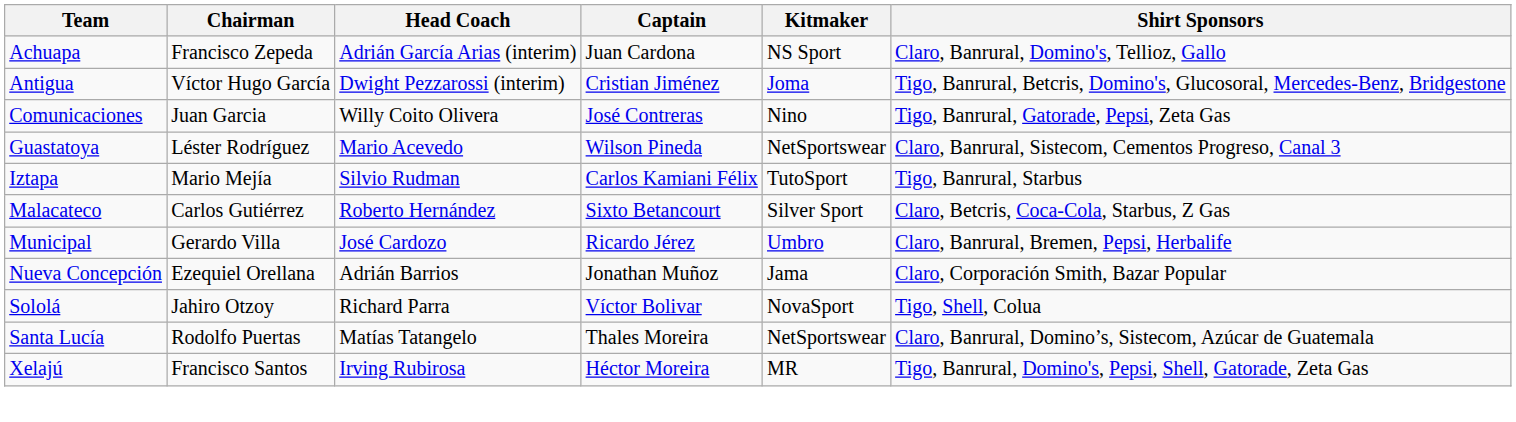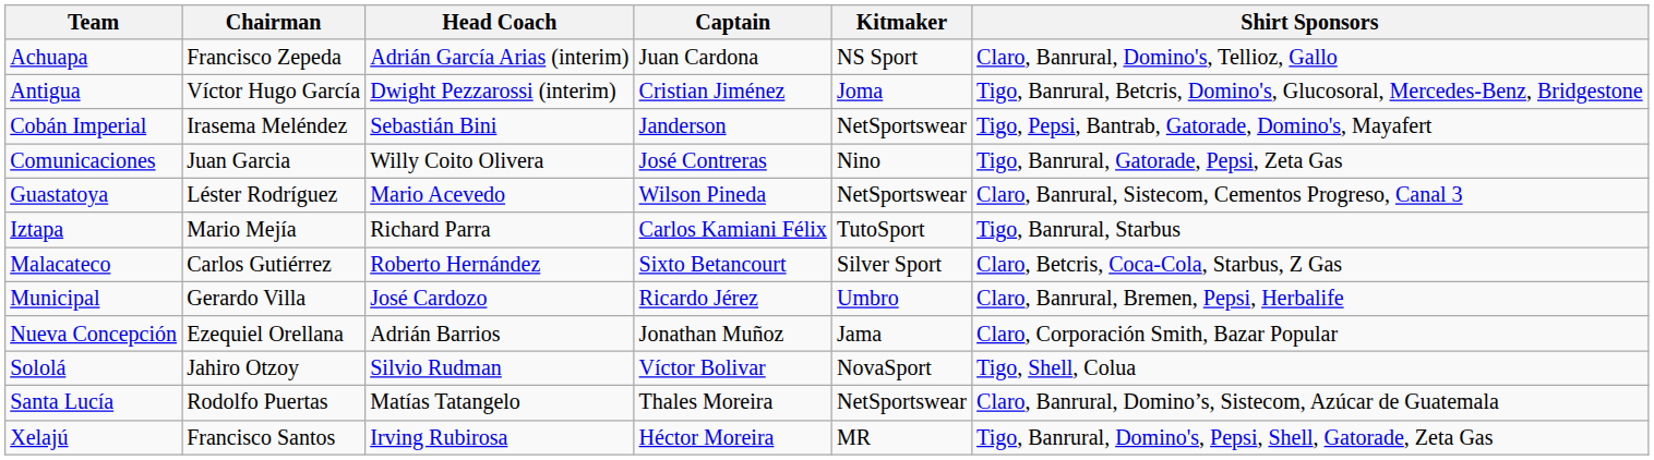 <table class="wikitable sortable" style="text-align: left;">
 <tr>
 <th>Team</th>
 <th>Chairman</th>
 <th>Head Coach</th>
 <th>Captain</th>
 <th>Kitmaker</th>
 <th>Shirt Sponsors</th>
 </tr>
 <tr>
 <td><a href='#'>Achuapa</a></td>
 <td> Francisco Zepeda</td>
 <td> <a href='#'>Adrián García Arias</a> (interim)</td>
 <td> Juan Cardona</td>
 <td>NS Sport</td>
 <td><a href='#'>Claro</a>, Banrural, <a href='#'>Domino's</a>, Tellioz, <a href='#'>Gallo</a></td>
 </tr>
 <tr>
 <td><a href='#'>Antigua</a></td>
 <td> Víctor Hugo García</td>
 <td> <a href='#'>Dwight Pezzarossi</a> (interim)</td>
 <td> <a href='#'>Cristian Jiménez</a></td>
 <td><a href='#'>Joma</a></td>
 <td><a href='#'>Tigo</a>, Banrural, Betcris, <a href='#'>Domino's</a>, Glucosoral, <a href='#'>Mercedes-Benz</a>, <a href='#'>Bridgestone</a></td>
 </tr>
 <tr>
+<td><a href='#'>Cobán Imperial</a></td>
+<td> Irasema Meléndez</td>
+<td> <a href='#'>Sebastián Bini</a></td>
+<td> <a href='#'>Janderson</a></td>
+<td>NetSportswear</td>
+<td><a href='#'>Tigo</a>, <a href='#'>Pepsi</a>, Bantrab, <a href='#'>Gatorade</a>, <a href='#'>Domino's</a>, Mayafert</td>
+</tr>
+<tr>
 <td><a href='#'>Comunicaciones</a></td>
 <td> Juan Garcia</td>
 <td> Willy Coito Olivera</td>
 <td>  <a href='#'>José Contreras</a></td>
 <td>Nino</td>
 <td><a href='#'>Tigo</a>, Banrural, <a href='#'>Gatorade</a>, <a href='#'>Pepsi</a>, Zeta Gas</td>
 </tr>
 <tr>
 <td><a href='#'>Guastatoya</a></td>
 <td> Léster Rodríguez</td>
 <td> <a href='#'>Mario Acevedo</a></td>
 <td> <a href='#'>Wilson Pineda</a></td>
 <td>NetSportswear</td>
 <td><a href='#'>Claro</a>, Banrural, Sistecom, Cementos Progreso, <a href='#'>Canal 3</a></td>
 </tr>
 <tr>
 <td><a href='#'>Iztapa</a></td>
 <td> Mario Mejía</td>
-<td> <a href='#'>Silvio Rudman</a></td>
+<td> Richard Parra</td>
 <td> <a href='#'>Carlos Kamiani Félix</a></td>
 <td>TutoSport</td>
 <td><a href='#'>Tigo</a>, Banrural, Starbus</td>
 </tr>
 <tr>
 <td><a href='#'>Malacateco</a></td>
 <td> Carlos Gutiérrez</td>
 <td> <a href='#'>Roberto Hernández</a></td>
 <td> <a href='#'>Sixto Betancourt</a></td>
 <td>Silver Sport</td>
 <td><a href='#'>Claro</a>, Betcris, <a href='#'>Coca-Cola</a>, Starbus, Z Gas</td>
 </tr>
 <tr>
 <td><a href='#'>Municipal</a></td>
 <td> Gerardo Villa</td>
 <td> <a href='#'>José Cardozo</a></td>
 <td> <a href='#'>Ricardo Jérez</a></td>
 <td><a href='#'>Umbro</a></td>
 <td><a href='#'>Claro</a>, Banrural, Bremen, <a href='#'>Pepsi</a>, <a href='#'>Herbalife</a></td>
 </tr>
 <tr>
 <td><a href='#'>Nueva Concepción</a></td>
 <td> Ezequiel Orellana</td>
 <td> Adrián Barrios</td>
 <td> Jonathan Muñoz</td>
 <td>Jama</td>
 <td><a href='#'>Claro</a>, Corporación Smith, Bazar Popular</td>
 </tr>
 <tr>
 <td><a href='#'>Sololá</a></td>
 <td> Jahiro Otzoy</td>
-<td> Richard Parra</td>
+<td> <a href='#'>Silvio Rudman</a></td>
 <td> <a href='#'>Víctor Bolivar</a></td>
 <td>NovaSport</td>
 <td><a href='#'>Tigo</a>, <a href='#'>Shell</a>, Colua</td>
 </tr>
 <tr>
 <td><a href='#'>Santa Lucía</a></td>
 <td> Rodolfo Puertas</td>
 <td> Matías Tatangelo</td>
 <td> Thales Moreira</td>
 <td>NetSportswear</td>
 <td><a href='#'>Claro</a>, Banrural, Domino’s, Sistecom, Azúcar de Guatemala</td>
 </tr>
 <tr>
 <td><a href='#'>Xelajú</a></td>
 <td> Francisco Santos</td>
 <td> <a href='#'>Irving Rubirosa</a></td>
 <td> <a href='#'>Héctor Moreira</a></td>
 <td>MR</td>
 <td><a href='#'>Tigo</a>, Banrural, <a href='#'>Domino's</a>, <a href='#'>Pepsi</a>, <a href='#'>Shell</a>, <a href='#'>Gatorade</a>, Zeta Gas</td>
 </tr>
 </table>
